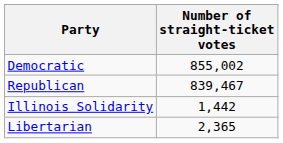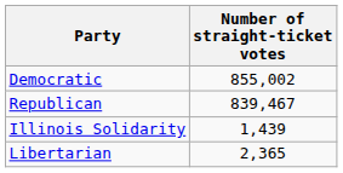 <table class="wikitable">
 <tr>
 <th>Party</th>
 <th>Number of<br>straight-ticket<br>votes</th>
 </tr>
 <tr>
 <td><a href='#'>Democratic</a></td>
 <td style=text-align:center>855,002</td>
 </tr>
 <tr>
 <td><a href='#'>Republican</a></td>
 <td style=text-align:center>839,467</td>
 </tr>
 <tr>
 <td><a href='#'>Illinois Solidarity</a></td>
-<td style=text-align:center>1,442</td>
+<td style=text-align:center>1,439</td>
 </tr>
 <tr>
 <td><a href='#'>Libertarian</a></td>
 <td style=text-align:center>2,365</td>
 </tr>
 </table>
